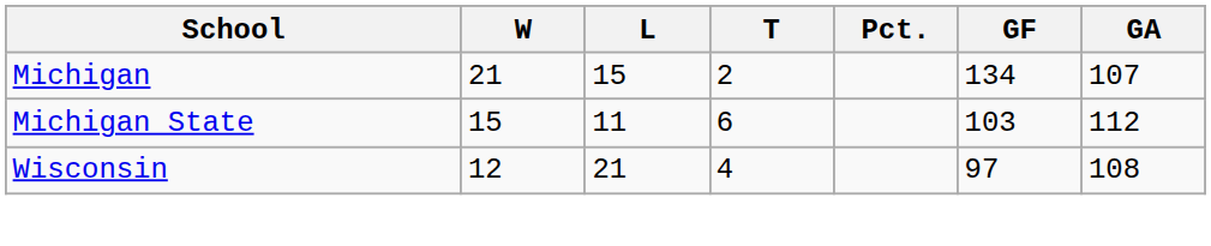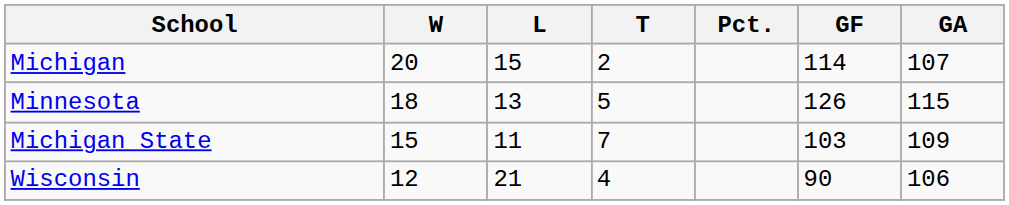 <table class="wikitable">
 <tr>
 <th scope="col" width="200">School</th>
 <th scope="col" width="50">W</th>
 <th scope="col" width="50">L</th>
 <th scope="col" width="50">T</th>
 <th scope="col" width="50"><strong>Pct.</strong></th>
 <th scope="col" width="50">GF</th>
 <th scope="col" width="50">GA</th>
 </tr>
 <tr>
 <td><a href='#'>Michigan</a></td>
-<td>21</td>
+<td>20</td>
 <td>15</td>
 <td>2</td>
 <td><strong></strong></td>
-<td>134</td>
+<td>114</td>
 <td>107</td>
+</tr>
+<tr>
+<td><a href='#'>Minnesota</a></td>
+<td>18</td>
+<td>13</td>
+<td>5</td>
+<td><strong></strong></td>
+<td>126</td>
+<td>115</td>
 </tr>
 <tr>
 <td><a href='#'>Michigan State</a></td>
 <td>15</td>
 <td>11</td>
-<td>6</td>
+<td>7</td>
 <td><strong></strong></td>
 <td>103</td>
-<td>112</td>
+<td>109</td>
 </tr>
 <tr>
 <td><a href='#'>Wisconsin</a></td>
 <td>12</td>
 <td>21</td>
 <td>4</td>
 <td><strong></strong></td>
-<td>97</td>
-<td>108</td>
+<td>90</td>
+<td>106</td>
 </tr>
 </table>
